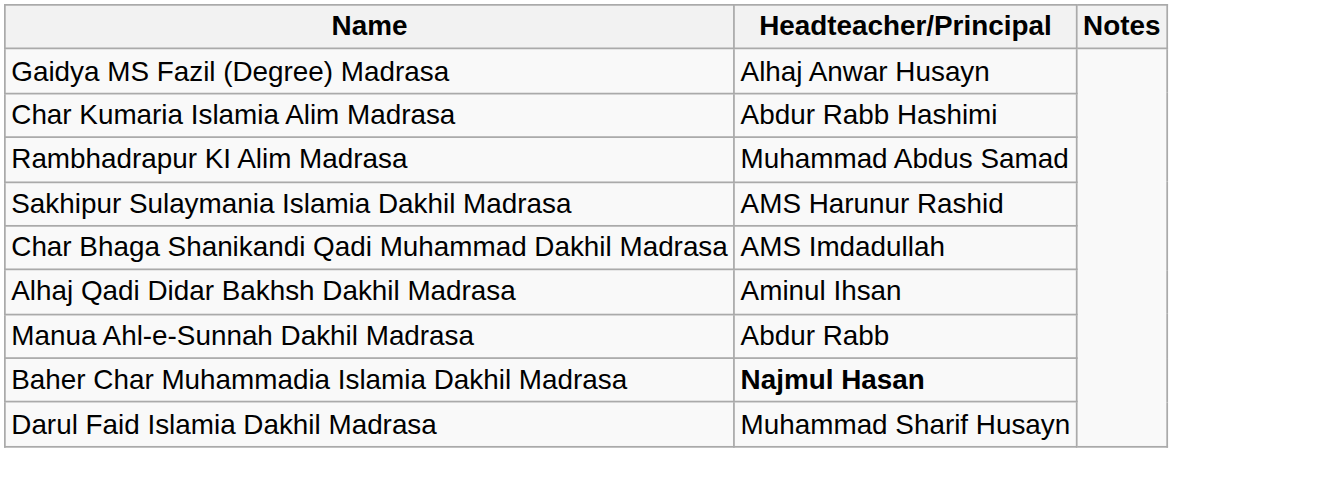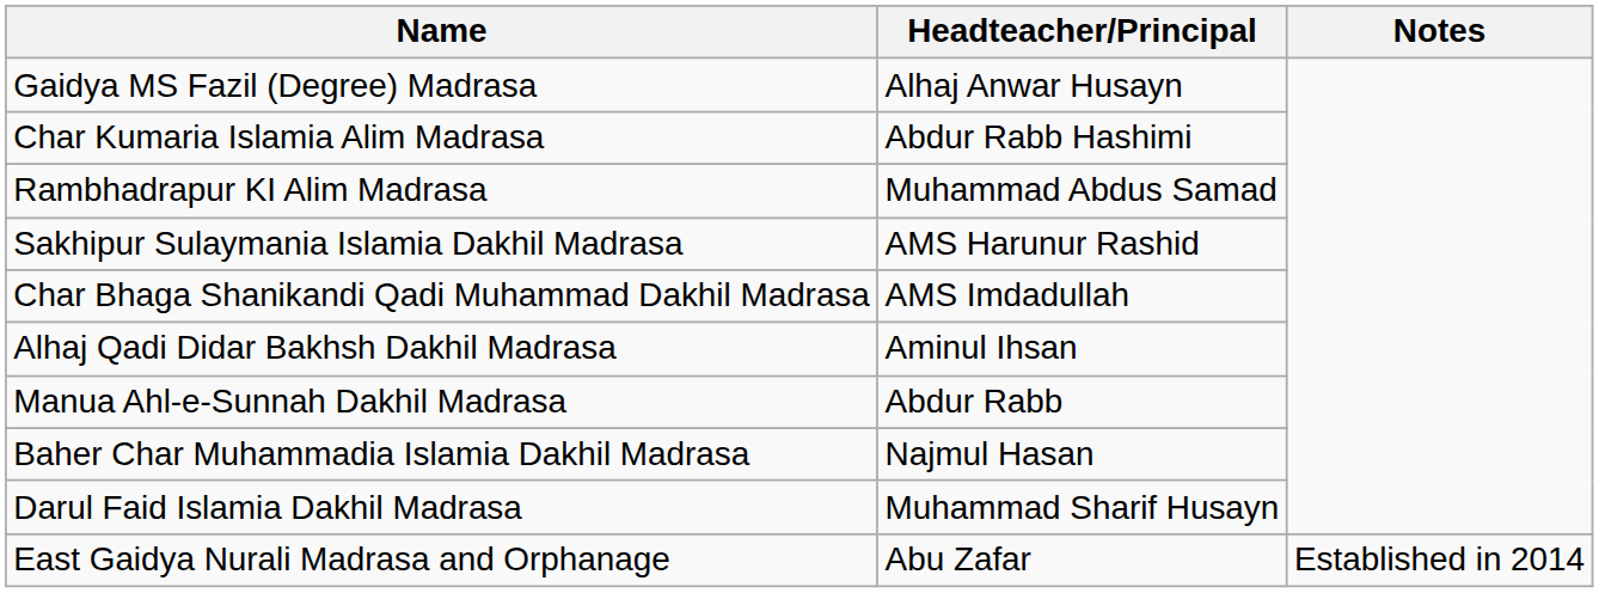 <table class="wikitable">
 <tr>
 <th>Name</th>
 <th>Headteacher/Principal</th>
 <th>Notes</th>
 </tr>
 <tr>
 <td>Gaidya MS Fazil (Degree) Madrasa</td>
 <td>Alhaj Anwar Husayn</td>
 </tr>
 <tr>
 <td>Char Kumaria Islamia Alim Madrasa</td>
 <td>Abdur Rabb Hashimi</td>
 </tr>
 <tr>
 <td>Rambhadrapur KI Alim Madrasa</td>
 <td>Muhammad Abdus Samad</td>
 </tr>
 <tr>
 <td>Sakhipur Sulaymania Islamia Dakhil Madrasa</td>
 <td>AMS Harunur Rashid</td>
 </tr>
 <tr>
 <td>Char Bhaga Shanikandi Qadi Muhammad Dakhil Madrasa</td>
 <td>AMS Imdadullah</td>
 </tr>
 <tr>
 <td>Alhaj Qadi Didar Bakhsh Dakhil Madrasa</td>
 <td>Aminul Ihsan</td>
 </tr>
 <tr>
 <td>Manua Ahl-e-Sunnah Dakhil Madrasa</td>
 <td>Abdur Rabb</td>
 </tr>
 <tr>
 <td>Baher Char Muhammadia Islamia Dakhil Madrasa</td>
-<td><strong>Najmul Hasan</strong></td>
+<td>Najmul Hasan</td>
 </tr>
 <tr>
 <td>Darul Faid Islamia Dakhil Madrasa</td>
 <td>Muhammad Sharif Husayn</td>
 </tr>
+<tr>
+<td>East Gaidya Nurali Madrasa and Orphanage</td>
+<td>Abu Zafar</td>
+<td>Established in 2014</td>
+</tr>
 </table>
